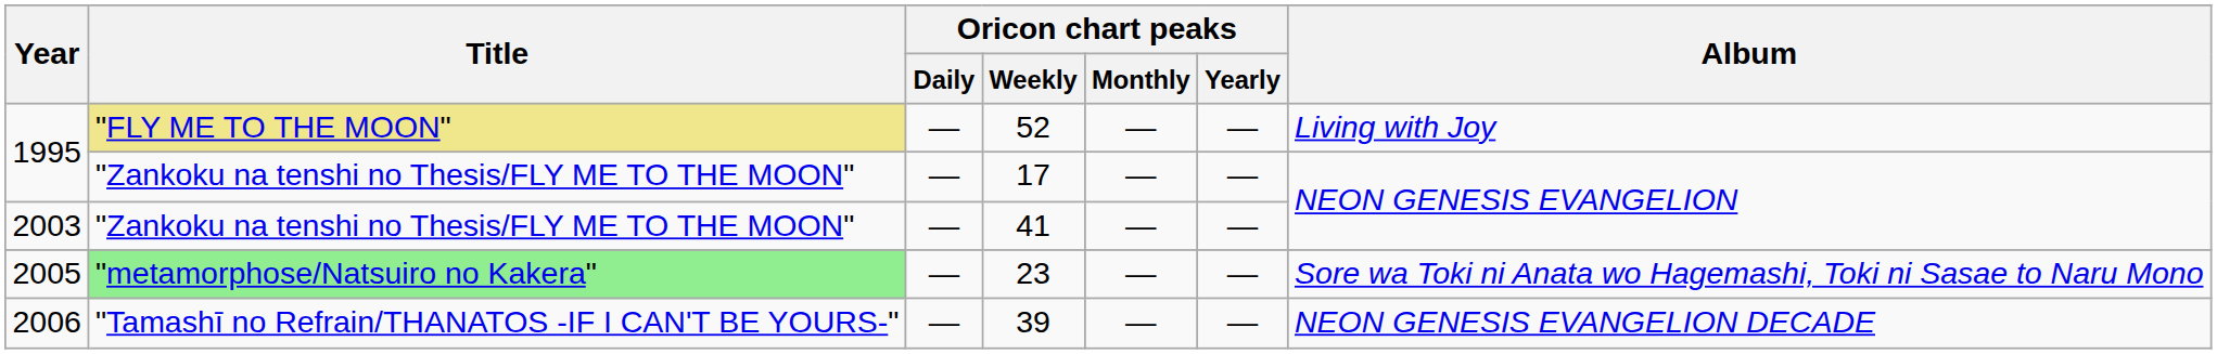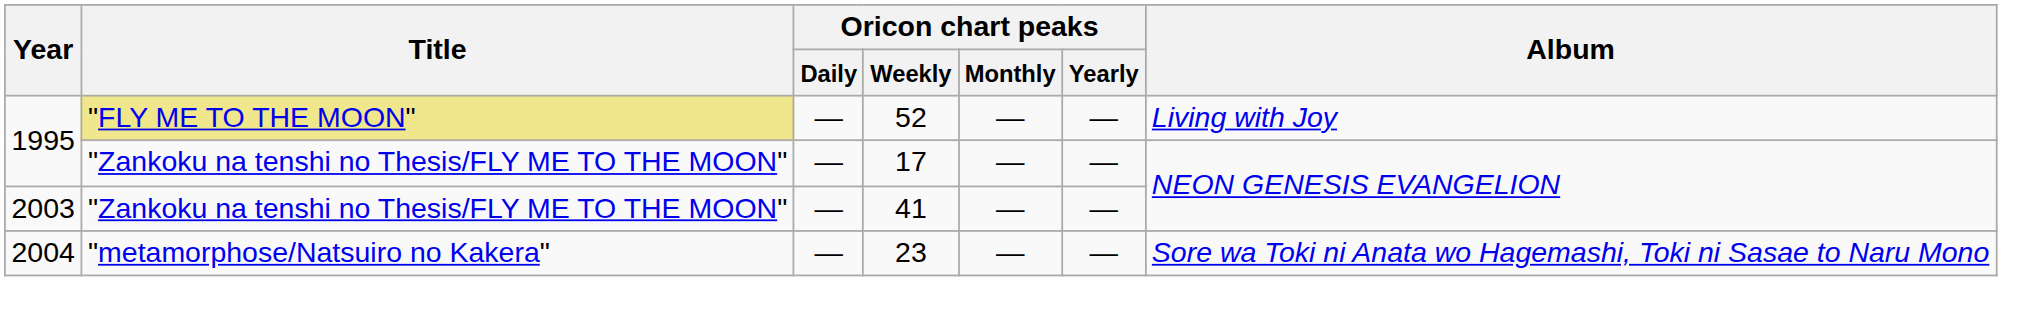 <table class="wikitable">
 <tr>
 <th rowspan="2">Year</th>
 <th rowspan="2">Title</th>
 <th colspan="4">Oricon chart peaks</th>
 <th rowspan="2">Album</th>
 </tr>
 <tr>
 <th width="30"><small>Daily</small></th>
 <th width="30"><small>Weekly</small></th>
 <th width="30"><small>Monthly</small></th>
 <th width="30"><small>Yearly</small></th>
 </tr>
 <tr>
 <td rowspan="2">1995</td>
 <td style="background: khaki;">"<a href='#'>FLY ME TO THE MOON</a>"</td>
 <td align="center">—</td>
 <td align="center">52</td>
 <td align="center">—</td>
 <td align="center">—</td>
 <td><em><a href='#'>Living with Joy</a></em></td>
 </tr>
 <tr>
 <td>"<a href='#'>Zankoku na tenshi no Thesis/FLY ME TO THE MOON</a>"</td>
 <td align="center">—</td>
 <td align="center">17</td>
 <td align="center">—</td>
 <td align="center">—</td>
 <td rowspan="2"><em><a href='#'>NEON GENESIS EVANGELION</a></em></td>
 </tr>
 <tr>
 <td>2003</td>
 <td>"<a href='#'>Zankoku na tenshi no Thesis/FLY ME TO THE MOON</a>"</td>
 <td align="center">—</td>
 <td align="center">41</td>
 <td align="center">—</td>
 <td align="center">—</td>
 </tr>
 <tr>
-<td>2005</td>
-<td style="background: lightgreen;">"<a href='#'>metamorphose/Natsuiro no Kakera</a>"</td>
+<td>2004</td>
+<td>"<a href='#'>metamorphose/Natsuiro no Kakera</a>"</td>
 <td align="center">—</td>
 <td align="center">23</td>
 <td align="center">—</td>
 <td align="center">—</td>
 <td><em><a href='#'>Sore wa Toki ni Anata wo Hagemashi, Toki ni Sasae to Naru Mono</a></em></td>
 </tr>
-<tr>
-<td>2006</td>
-<td>"<a href='#'>Tamashī no Refrain/THANATOS -IF I CAN'T BE YOURS-</a>"</td>
-<td align="center">—</td>
-<td align="center">39</td>
-<td align="center">—</td>
-<td align="center">—</td>
-<td><em><a href='#'>NEON GENESIS EVANGELION DECADE</a></em></td>
-</tr>
 </table>
